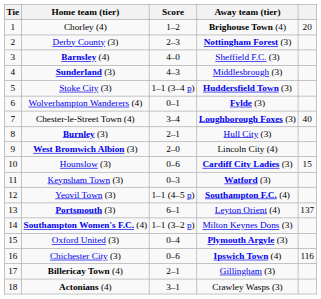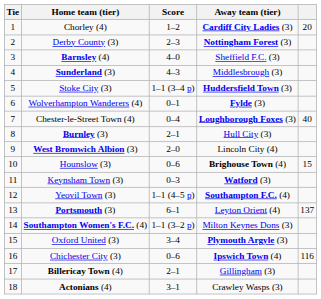 <table class="wikitable" style="text-align:center; font-size:85%">
 <tr>
 <th>Tie</th>
 <th>Home team (tier)</th>
 <th>Score</th>
 <th>Away team (tier)</th>
 <th></th>
 </tr>
 <tr>
 <td>1</td>
 <td>Chorley (4)</td>
 <td>1–2 </td>
-<td><strong>Brighouse Town</strong> (4)</td>
+<td><strong><a href='#'>Cardiff City Ladies</a></strong> (3)</td>
 <td>20</td>
 </tr>
 <tr>
 <td>2</td>
 <td><a href='#'>Derby County</a> (3)</td>
 <td>2–3</td>
 <td><strong><a href='#'>Nottingham Forest</a></strong> (3)</td>
 <td></td>
 </tr>
 <tr>
 <td>3</td>
 <td><strong><a href='#'>Barnsley</a></strong> (4)</td>
 <td>4–0</td>
 <td><a href='#'>Sheffield F.C.</a> (3)</td>
 <td></td>
 </tr>
 <tr>
 <td>4</td>
 <td><strong><a href='#'>Sunderland</a></strong> (3)</td>
 <td>4–3</td>
 <td><a href='#'>Middlesbrough</a> (3)</td>
 <td></td>
 </tr>
 <tr>
 <td>5</td>
 <td><a href='#'>Stoke City</a> (3)</td>
 <td>1–1 (3–4 <a href='#'>p</a>)</td>
 <td><strong><a href='#'>Huddersfield Town</a></strong> (3)</td>
 <td></td>
 </tr>
 <tr>
 <td>6</td>
 <td><a href='#'>Wolverhampton Wanderers</a> (4)</td>
 <td>0–1</td>
 <td><strong><a href='#'>Fylde</a></strong> (3)</td>
 <td></td>
 </tr>
 <tr>
 <td>7</td>
 <td>Chester-le-Street Town (4)</td>
-<td>3–4 </td>
+<td>0–4</td>
 <td><strong><a href='#'>Loughborough Foxes</a></strong> (3)</td>
 <td>40</td>
 </tr>
 <tr>
 <td>8</td>
 <td><strong><a href='#'>Burnley</a></strong> (3)</td>
 <td>2–1</td>
 <td><a href='#'>Hull City</a> (3)</td>
 <td></td>
 </tr>
 <tr>
 <td>9</td>
 <td><strong><a href='#'>West Bromwich Albion</a></strong> (3)</td>
 <td>2–0</td>
 <td>Lincoln City (4)</td>
 <td></td>
 </tr>
 <tr>
 <td>10</td>
 <td><a href='#'>Hounslow</a> (3)</td>
 <td>0–6</td>
-<td><strong><a href='#'>Cardiff City Ladies</a></strong> (3)</td>
+<td><strong>Brighouse Town</strong> (4)</td>
 <td>15</td>
 </tr>
 <tr>
 <td>11</td>
 <td><a href='#'>Keynsham Town</a> (3)</td>
 <td>0–3</td>
 <td><strong><a href='#'>Watford</a></strong> (3)</td>
 <td></td>
 </tr>
 <tr>
 <td>12</td>
 <td><a href='#'>Yeovil Town</a> (3)</td>
 <td>1–1 (4–5 <a href='#'>p</a>)</td>
 <td><strong><a href='#'>Southampton F.C.</a></strong> (4)</td>
 <td></td>
 </tr>
 <tr>
 <td>13</td>
 <td><strong><a href='#'>Portsmouth</a></strong> (3)</td>
 <td>6–1</td>
 <td><a href='#'>Leyton Orient</a> (4)</td>
 <td>137</td>
 </tr>
 <tr>
 <td>14</td>
 <td><strong><a href='#'>Southampton Women's F.C.</a></strong> (4)</td>
 <td>1–1 (3–2 <a href='#'>p</a>)</td>
 <td><a href='#'>Milton Keynes Dons</a> (3)</td>
 <td></td>
 </tr>
 <tr>
 <td>15</td>
 <td><a href='#'>Oxford United</a> (3)</td>
-<td>0–4</td>
+<td>3–4 </td>
 <td><strong><a href='#'>Plymouth Argyle</a></strong> (3)</td>
 <td></td>
 </tr>
 <tr>
 <td>16</td>
 <td><a href='#'>Chichester City</a> (3)</td>
 <td>0–6</td>
 <td><strong><a href='#'>Ipswich Town</a></strong> (4)</td>
 <td>116</td>
 </tr>
 <tr>
 <td>17</td>
 <td><strong>Billericay Town</strong> (4)</td>
 <td>2–1</td>
 <td><a href='#'>Gillingham</a> (3)</td>
 <td></td>
 </tr>
 <tr>
 <td>18</td>
 <td><strong>Actonians</strong> (4)</td>
 <td>3–1</td>
 <td>Crawley Wasps (3)</td>
 <td></td>
 </tr>
 </table>
